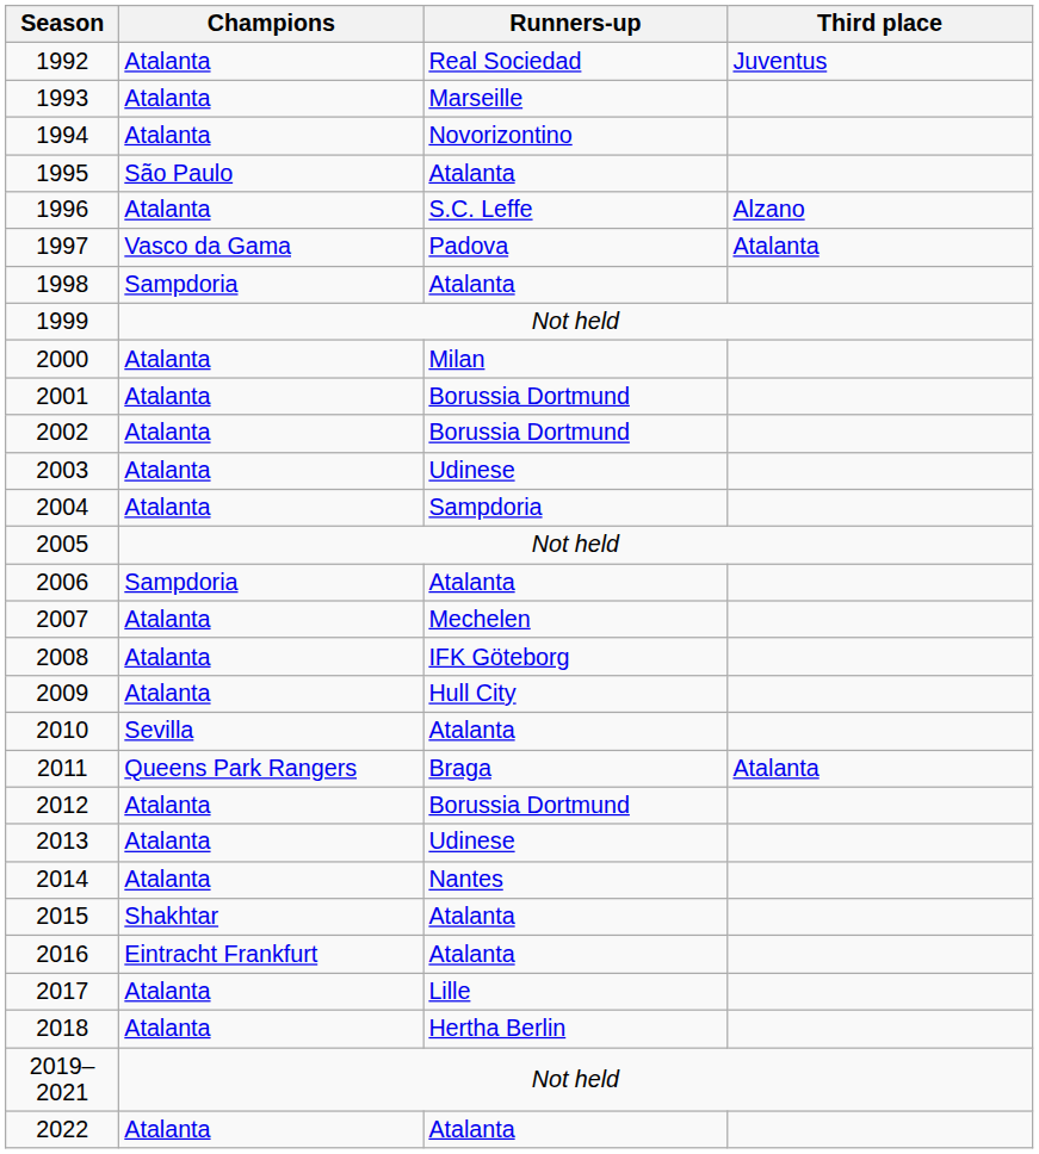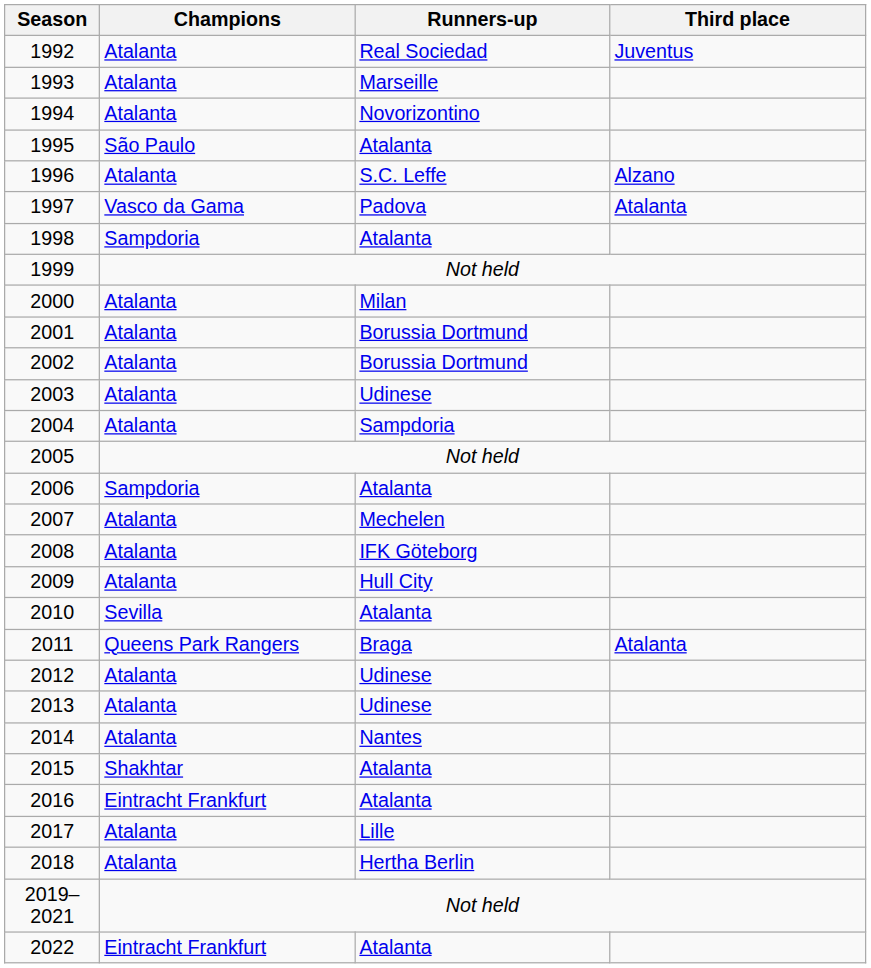 <table class="wikitable" margin-left:1em;">
 <tr>
 <th style="width:70px">Season</th>
 <th style="width:200px">Champions</th>
 <th style="width:200px">Runners-up</th>
 <th style="width:200px">Third place</th>
 </tr>
 <tr>
 <td align=center>1992</td>
 <td> <a href='#'>Atalanta</a></td>
 <td> <a href='#'>Real Sociedad</a></td>
 <td> <a href='#'>Juventus</a></td>
 </tr>
 <tr>
 <td align=center>1993</td>
 <td> <a href='#'>Atalanta</a></td>
 <td> <a href='#'>Marseille</a></td>
 <td></td>
 </tr>
 <tr>
 <td align=center>1994</td>
 <td> <a href='#'>Atalanta</a></td>
 <td> <a href='#'>Novorizontino</a></td>
 <td></td>
 </tr>
 <tr>
 <td align=center>1995</td>
 <td> <a href='#'>São Paulo</a></td>
 <td> <a href='#'>Atalanta</a></td>
 <td></td>
 </tr>
 <tr>
 <td align=center>1996</td>
 <td> <a href='#'>Atalanta</a></td>
 <td> <a href='#'>S.C. Leffe</a></td>
 <td> <a href='#'>Alzano</a></td>
 </tr>
 <tr>
 <td align=center>1997</td>
 <td> <a href='#'>Vasco da Gama</a></td>
 <td> <a href='#'>Padova</a></td>
 <td> <a href='#'>Atalanta</a></td>
 </tr>
 <tr>
 <td align=center>1998</td>
 <td> <a href='#'>Sampdoria</a></td>
 <td> <a href='#'>Atalanta</a></td>
 <td></td>
 </tr>
 <tr>
 <td align=center>1999</td>
 <td align=center colspan=3><em>Not held</em></td>
 </tr>
 <tr>
 <td align=center>2000</td>
 <td> <a href='#'>Atalanta</a></td>
 <td> <a href='#'>Milan</a></td>
 <td></td>
 </tr>
 <tr>
 <td align=center>2001</td>
 <td> <a href='#'>Atalanta</a></td>
 <td> <a href='#'>Borussia Dortmund</a></td>
 <td></td>
 </tr>
 <tr>
 <td align=center>2002</td>
 <td> <a href='#'>Atalanta</a></td>
 <td> <a href='#'>Borussia Dortmund</a></td>
 <td></td>
 </tr>
 <tr>
 <td align=center>2003</td>
 <td> <a href='#'>Atalanta</a></td>
 <td> <a href='#'>Udinese</a></td>
 <td></td>
 </tr>
 <tr>
 <td align=center>2004</td>
 <td> <a href='#'>Atalanta</a></td>
 <td> <a href='#'>Sampdoria</a></td>
 <td></td>
 </tr>
 <tr>
 <td align=center>2005</td>
 <td align=center colspan=3><em>Not held</em></td>
 </tr>
 <tr>
 <td align=center>2006</td>
 <td> <a href='#'>Sampdoria</a></td>
 <td> <a href='#'>Atalanta</a></td>
 <td></td>
 </tr>
 <tr>
 <td align=center>2007</td>
 <td> <a href='#'>Atalanta</a></td>
 <td> <a href='#'>Mechelen</a></td>
 <td></td>
 </tr>
 <tr>
 <td align=center>2008</td>
 <td> <a href='#'>Atalanta</a></td>
 <td> <a href='#'>IFK Göteborg</a></td>
 <td></td>
 </tr>
 <tr>
 <td align=center>2009</td>
 <td> <a href='#'>Atalanta</a></td>
 <td> <a href='#'>Hull City</a></td>
 <td></td>
 </tr>
 <tr>
 <td align=center>2010</td>
 <td> <a href='#'>Sevilla</a></td>
 <td> <a href='#'>Atalanta</a></td>
 <td></td>
 </tr>
 <tr>
 <td align=center>2011</td>
 <td> <a href='#'>Queens Park Rangers</a></td>
 <td> <a href='#'>Braga</a></td>
 <td> <a href='#'>Atalanta</a></td>
 </tr>
 <tr>
 <td align=center>2012</td>
 <td> <a href='#'>Atalanta</a></td>
-<td> <a href='#'>Borussia Dortmund</a></td>
+<td> <a href='#'>Udinese</a></td>
 <td></td>
 </tr>
 <tr>
 <td align=center>2013</td>
 <td> <a href='#'>Atalanta</a></td>
 <td> <a href='#'>Udinese</a></td>
 <td></td>
 </tr>
 <tr>
 <td align=center>2014</td>
 <td> <a href='#'>Atalanta</a></td>
 <td> <a href='#'>Nantes</a></td>
 <td></td>
 </tr>
 <tr>
 <td align=center>2015</td>
 <td> <a href='#'>Shakhtar</a></td>
 <td> <a href='#'>Atalanta</a></td>
 <td></td>
 </tr>
 <tr>
 <td align=center>2016</td>
 <td> <a href='#'>Eintracht Frankfurt</a></td>
 <td> <a href='#'>Atalanta</a></td>
 <td></td>
 </tr>
 <tr>
 <td align=center>2017</td>
 <td> <a href='#'>Atalanta</a></td>
 <td> <a href='#'>Lille</a></td>
 <td></td>
 </tr>
 <tr>
 <td align=center>2018</td>
 <td> <a href='#'>Atalanta</a></td>
 <td> <a href='#'>Hertha Berlin</a></td>
 <td></td>
 </tr>
 <tr>
 <td align=center>2019–2021</td>
 <td align=center colspan=3><em>Not held</em></td>
 </tr>
 <tr>
 <td align=center>2022</td>
-<td> <a href='#'>Atalanta</a></td>
+<td> <a href='#'>Eintracht Frankfurt</a></td>
 <td> <a href='#'>Atalanta</a></td>
 <td></td>
 </tr>
 </table>
